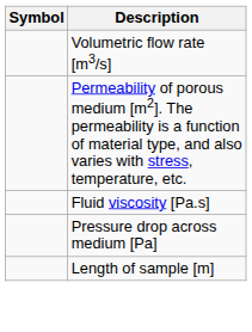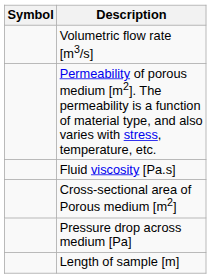 <table align="right" width="20%" class="wikitable">
 <tr>
 <th>Symbol</th>
 <th>Description</th>
 </tr>
 <tr>
 <td></td>
 <td>Volumetric flow rate [m<sup>3</sup>/s]</td>
 </tr>
 <tr>
 <td></td>
 <td><a href='#'>Permeability</a> of porous medium [m<sup>2</sup>]. The permeability is a function of material type, and also varies with <a href='#'>stress</a>, temperature, etc.</td>
 </tr>
 <tr>
 <td></td>
 <td>Fluid <a href='#'>viscosity</a> [Pa.s]</td>
 </tr>
 <tr>
 <td></td>
+<td>Cross-sectional area of Porous medium [m<sup>2</sup>]</td>
+</tr>
+<tr>
+<td></td>
 <td>Pressure drop across medium [Pa]</td>
 </tr>
 <tr>
 <td></td>
 <td>Length of sample [m]</td>
 </tr>
 </table>
